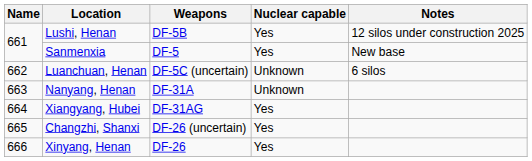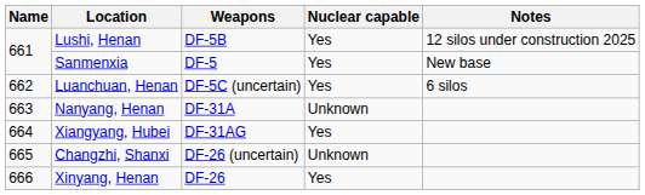 <table class="wikitable">
 <tr>
 <th>Name</th>
 <th>Location</th>
 <th>Weapons</th>
 <th>Nuclear capable</th>
 <th>Notes</th>
 </tr>
 <tr>
 <td rowspan="2">661</td>
 <td><a href='#'>Lushi</a>, <a href='#'>Henan</a></td>
 <td><a href='#'>DF-5B</a></td>
 <td>Yes</td>
 <td>12 silos under construction 2025</td>
 </tr>
 <tr>
 <td><a href='#'>Sanmenxia</a></td>
 <td><a href='#'>DF-5</a></td>
 <td>Yes</td>
 <td>New base</td>
 </tr>
 <tr>
 <td>662</td>
 <td><a href='#'>Luanchuan</a>, <a href='#'>Henan</a></td>
 <td><a href='#'>DF-5C</a> (uncertain)</td>
-<td>Unknown</td>
+<td>Yes</td>
 <td>6 silos</td>
 </tr>
 <tr>
 <td>663</td>
 <td><a href='#'>Nanyang</a>, <a href='#'>Henan</a></td>
 <td><a href='#'>DF-31A</a></td>
 <td>Unknown</td>
 <td></td>
 </tr>
 <tr>
 <td>664</td>
 <td><a href='#'>Xiangyang</a>, <a href='#'>Hubei</a></td>
 <td><a href='#'>DF-31AG</a></td>
 <td>Yes</td>
 <td></td>
 </tr>
 <tr>
 <td>665</td>
 <td><a href='#'>Changzhi</a>, <a href='#'>Shanxi</a></td>
 <td><a href='#'>DF-26</a> (uncertain)</td>
-<td>Yes</td>
+<td>Unknown</td>
 <td></td>
 </tr>
 <tr>
 <td>666</td>
 <td><a href='#'>Xinyang</a>, <a href='#'>Henan</a></td>
 <td><a href='#'>DF-26</a></td>
 <td>Yes</td>
 <td></td>
 </tr>
 </table>
